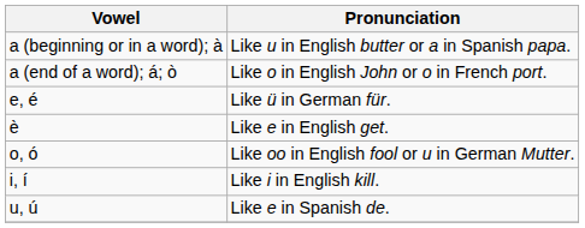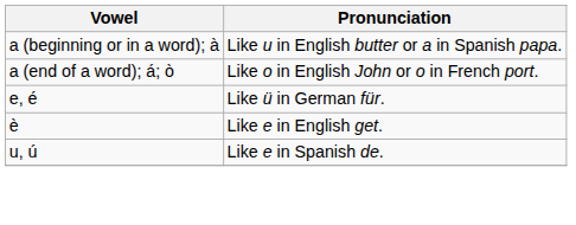 <table class="wikitable">
 <tr>
 <th scope = "col">Vowel</th>
 <th scope = "col">Pronunciation</th>
 </tr>
 <tr>
 <td>a (beginning or in a word); à</td>
 <td>Like <em>u</em> in English <em>butter</em> or <em>a</em> in Spanish <em>papa</em>.</td>
 </tr>
 <tr>
 <td>a (end of a word); á; ò</td>
 <td>Like <em>o</em> in English <em>John</em> or <em>o</em> in French <em>port</em>.</td>
 </tr>
 <tr>
 <td>e, é</td>
 <td>Like <em>ü</em> in German <em>für</em>.</td>
 </tr>
 <tr>
 <td>è</td>
 <td>Like <em>e</em> in English <em>get</em>.</td>
 </tr>
 <tr>
-<td>o, ó</td>
-<td>Like <em>oo</em> in English <em>fool</em> or <em>u</em> in German <em>Mutter</em>.</td>
-</tr>
-<tr>
-<td>i, í</td>
-<td>Like <em>i</em> in English <em>kill</em>.</td>
-</tr>
-<tr>
 <td>u, ú</td>
 <td>Like <em>e</em> in Spanish <em>de</em>.</td>
 </tr>
 <tr>
 </tr>
 </table>
